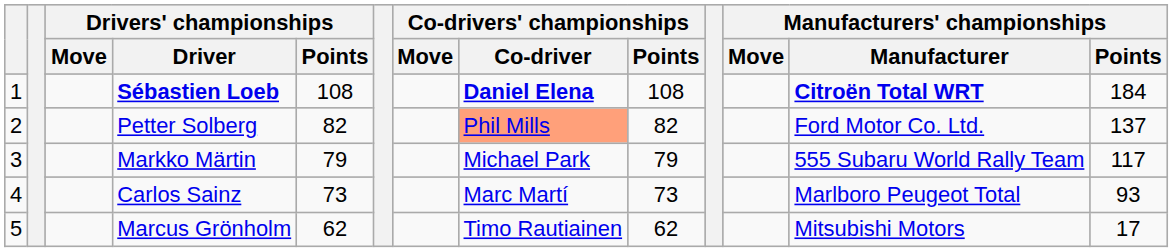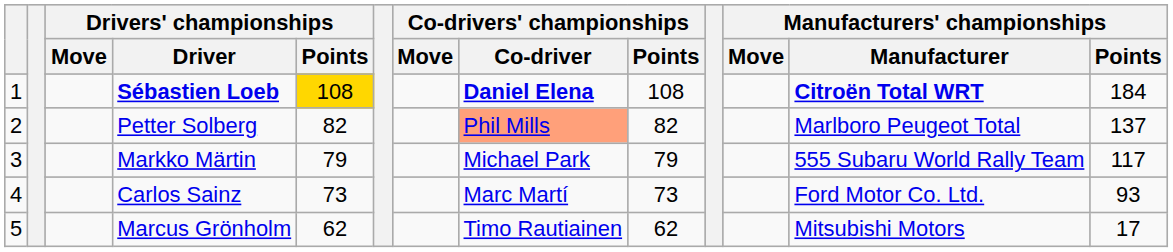 <table class="wikitable" style="font-size:85%;">
 <tr>
 <th rowspan="2"></th>
 <th rowspan="7" style="width:5px;"></th>
 <th colspan="3">Drivers' championships</th>
 <th rowspan="7" style="width:5px;"></th>
 <th colspan="3" nowrap>Co-drivers' championships</th>
 <th rowspan="7" style="width:5px;"></th>
 <th colspan="3" nowrap>Manufacturers' championships</th>
 </tr>
 <tr>
 <th>Move</th>
 <th>Driver</th>
 <th>Points</th>
 <th>Move</th>
 <th>Co-driver</th>
 <th>Points</th>
 <th>Move</th>
 <th>Manufacturer</th>
 <th>Points</th>
 </tr>
 <tr>
 <td align="center">1</td>
 <td align="center"></td>
 <td> <strong><a href='#'>Sébastien Loeb</a></strong></td>
-<td align="center">108</td>
+<td align="center" style="background: gold;">108</td>
 <td align="center"></td>
 <td> <strong><a href='#'>Daniel Elena</a></strong></td>
 <td align="center">108</td>
 <td align="center"></td>
 <td> <strong><a href='#'>Citroën Total WRT</a></strong></td>
 <td align="center">184</td>
 </tr>
 <tr>
 <td align="center">2</td>
 <td align="center"></td>
 <td> <a href='#'>Petter Solberg</a></td>
 <td align="center">82</td>
 <td align="center"></td>
 <td style="background: lightsalmon;"> <a href='#'>Phil Mills</a></td>
 <td align="center">82</td>
 <td align="center"></td>
-<td> <a href='#'>Ford Motor Co. Ltd.</a></td>
+<td> <a href='#'>Marlboro Peugeot Total</a></td>
 <td align="center">137</td>
 </tr>
 <tr>
 <td align="center">3</td>
 <td align="center"></td>
 <td> <a href='#'>Markko Märtin</a></td>
 <td align="center">79</td>
 <td align="center"></td>
 <td> <a href='#'>Michael Park</a></td>
 <td align="center">79</td>
 <td align="center"></td>
 <td> <a href='#'>555 Subaru World Rally Team</a></td>
 <td align="center">117</td>
 </tr>
 <tr>
 <td align="center">4</td>
 <td align="center"></td>
 <td> <a href='#'>Carlos Sainz</a></td>
 <td align="center">73</td>
 <td align="center"></td>
 <td> <a href='#'>Marc Martí</a></td>
 <td align="center">73</td>
 <td align="center"></td>
-<td> <a href='#'>Marlboro Peugeot Total</a></td>
+<td> <a href='#'>Ford Motor Co. Ltd.</a></td>
 <td align="center">93</td>
 </tr>
 <tr>
 <td align="center">5</td>
 <td align="center"></td>
 <td> <a href='#'>Marcus Grönholm</a></td>
 <td align="center">62</td>
 <td align="center"></td>
 <td> <a href='#'>Timo Rautiainen</a></td>
 <td align="center">62</td>
 <td align="center"></td>
 <td> <a href='#'>Mitsubishi Motors</a></td>
 <td align="center">17</td>
 </tr>
 </table>
